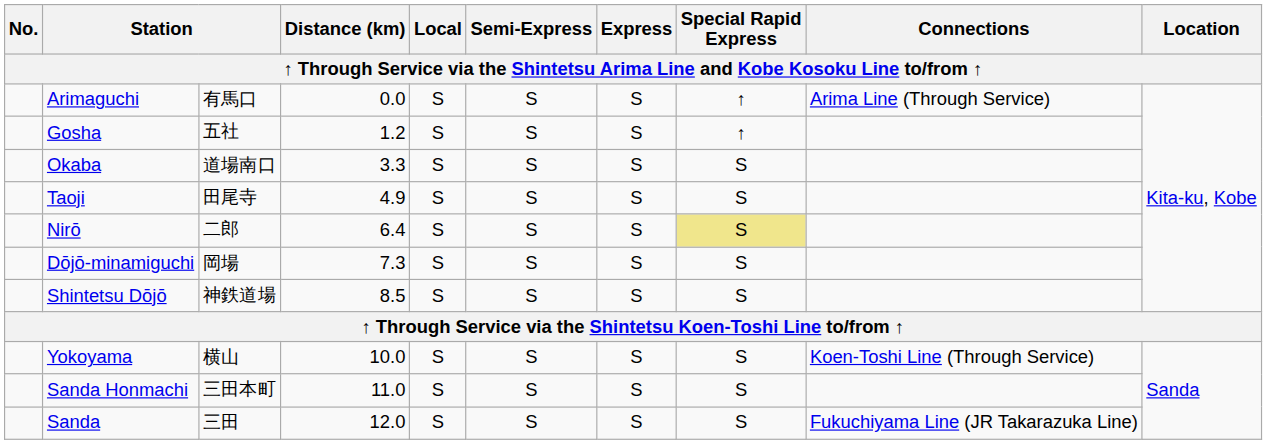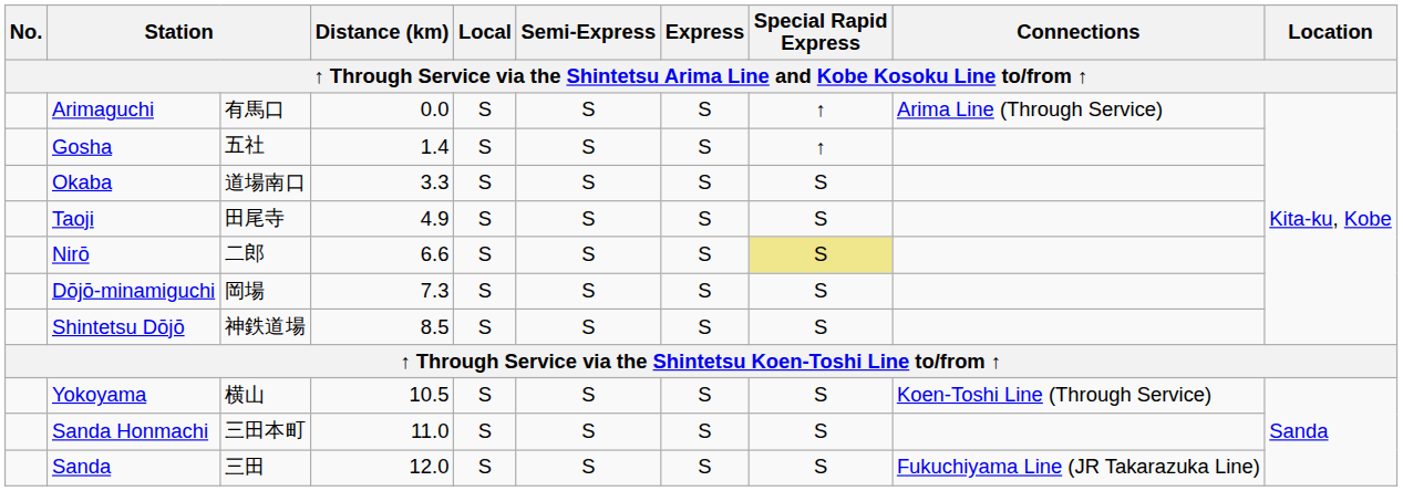 <table class="wikitable">
 <tr>
 <th>No.</th>
 <th colspan="2">Station</th>
 <th>Distance (km)</th>
 <th>Local</th>
 <th>Semi-Express</th>
 <th>Express</th>
 <th>Special Rapid<br> Express</th>
 <th>Connections</th>
 <th>Location</th>
 </tr>
 <tr>
 <th colspan="10" align="center">↑ Through Service via the   <a href='#'>Shintetsu Arima Line</a> and <a href='#'>Kobe Kosoku Line</a> to/from  ↑</th>
 </tr>
 <tr>
 <td></td>
 <td><a href='#'>Arimaguchi</a></td>
 <td>有馬口</td>
 <td align="right">0.0</td>
 <td align="center">S</td>
 <td align="center">S</td>
 <td align="center">S</td>
 <td align="center">↑</td>
 <td> <a href='#'>Arima Line</a> (Through Service)</td>
 <td rowspan="7"><a href='#'>Kita-ku</a>, <a href='#'>Kobe</a></td>
 </tr>
 <tr>
 <td></td>
 <td><a href='#'>Gosha</a></td>
 <td>五社</td>
-<td align="right">1.2</td>
+<td align="right">1.4</td>
 <td align="center">S</td>
 <td align="center">S</td>
 <td align="center">S</td>
 <td align="center">↑</td>
 <td> </td>
 </tr>
 <tr>
 <td></td>
 <td><a href='#'>Okaba</a></td>
 <td>道場南口</td>
 <td align="right">3.3</td>
 <td align="center">S</td>
 <td align="center">S</td>
 <td align="center">S</td>
 <td align="center">S</td>
 <td> </td>
 </tr>
 <tr>
 <td></td>
 <td><a href='#'>Taoji</a></td>
 <td>田尾寺</td>
 <td align="right">4.9</td>
 <td align="center">S</td>
 <td align="center">S</td>
 <td align="center">S</td>
 <td align="center">S</td>
 <td> </td>
 </tr>
 <tr>
 <td></td>
 <td><a href='#'>Nirō</a></td>
 <td>二郎</td>
-<td align="right">6.4</td>
+<td align="right">6.6</td>
 <td align="center">S</td>
 <td align="center">S</td>
 <td align="center">S</td>
 <td align="center" style="background: khaki;">S</td>
 <td> </td>
 </tr>
 <tr>
 <td></td>
 <td><a href='#'>Dōjō-minamiguchi</a></td>
 <td>岡場</td>
 <td align="right">7.3</td>
 <td align="center">S</td>
 <td align="center">S</td>
 <td align="center">S</td>
 <td align="center">S</td>
 <td> </td>
 </tr>
 <tr>
 <td></td>
 <td><a href='#'>Shintetsu Dōjō</a></td>
 <td>神鉄道場</td>
 <td align="right">8.5</td>
 <td align="center">S</td>
 <td align="center">S</td>
 <td align="center">S</td>
 <td align="center">S</td>
 <td> </td>
 </tr>
 <tr>
 <th colspan="10" align="center">↑ Through Service via the   <a href='#'>Shintetsu Koen-Toshi Line</a> to/from  ↑</th>
 </tr>
 <tr>
 <td></td>
 <td><a href='#'>Yokoyama</a></td>
 <td>横山</td>
-<td align="right">10.0</td>
+<td align="right">10.5</td>
 <td align="center">S</td>
 <td align="center">S</td>
 <td align="center">S</td>
 <td align="center">S</td>
 <td> <a href='#'>Koen-Toshi Line</a> (Through Service)</td>
 <td rowspan="3"><a href='#'>Sanda</a></td>
 </tr>
 <tr>
 <td></td>
 <td><a href='#'>Sanda Honmachi</a></td>
 <td>三田本町</td>
 <td align="right">11.0</td>
 <td align="center">S</td>
 <td align="center">S</td>
 <td align="center">S</td>
 <td align="center">S</td>
 <td> </td>
 </tr>
 <tr>
 <td></td>
 <td><a href='#'>Sanda</a></td>
 <td>三田</td>
 <td align="right">12.0</td>
 <td align="center">S</td>
 <td align="center">S</td>
 <td align="center">S</td>
 <td align="center">S</td>
 <td> <a href='#'>Fukuchiyama Line</a> (JR Takarazuka Line)</td>
 </tr>
 </table>
